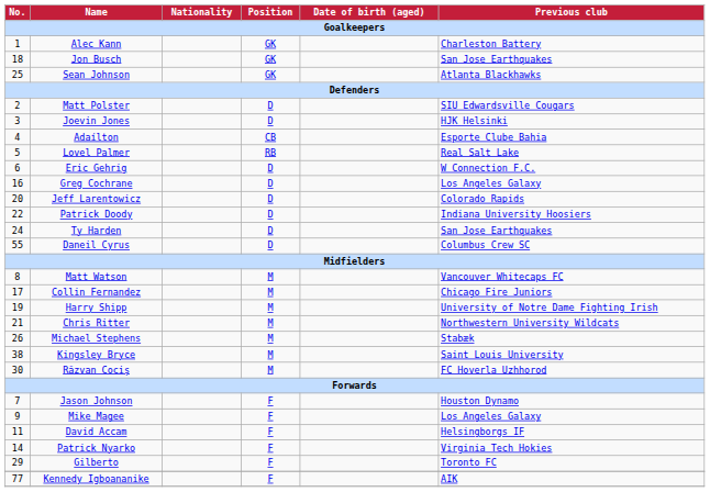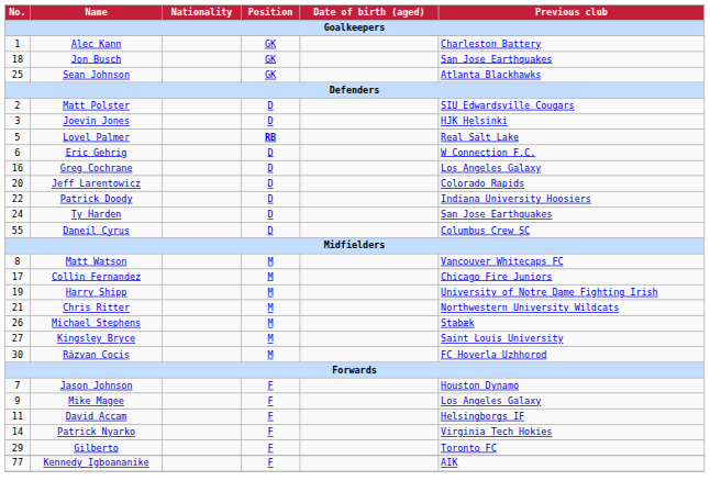 <table class="wikitable" style="text-align:center; font-size:90%; width:70%;">
 <tr>
 <th style="background:#C41E3A; color:white; text-align:center;">No.</th>
 <th style="background:#C41E3A; color:white; text-align:center;">Name</th>
 <th style="background:#C41E3A; color:white; text-align:center;">Nationality</th>
 <th style="background:#C41E3A; color:white; text-align:center;">Position</th>
 <th style="background:#C41E3A; color:white; text-align:center;">Date of birth (aged)</th>
 <th style="background:#C41E3A; color:white; text-align:center;">Previous club</th>
 </tr>
 <tr>
 <th colspan="6" style="background:#c2ddff; color:black; text-align:center;">Goalkeepers</th>
 </tr>
 <tr>
 <td>1</td>
 <td><a href='#'>Alec Kann</a></td>
 <td></td>
 <td><a href='#'>GK</a></td>
 <td></td>
 <td align="left"> <a href='#'>Charleston Battery</a></td>
 </tr>
 <tr>
 <td>18</td>
 <td><a href='#'>Jon Busch</a></td>
 <td></td>
 <td><a href='#'>GK</a></td>
 <td></td>
 <td align="left"> <a href='#'>San Jose Earthquakes</a></td>
 </tr>
 <tr>
 <td>25</td>
 <td><a href='#'>Sean Johnson</a></td>
 <td></td>
 <td><a href='#'>GK</a></td>
 <td></td>
 <td align="left"> <a href='#'>Atlanta Blackhawks</a></td>
 </tr>
 <tr>
 <th colspan="6" style="background:#c2ddff; color:black; text-align:center;">Defenders</th>
 </tr>
 <tr>
 <td>2</td>
 <td><a href='#'>Matt Polster</a></td>
 <td></td>
 <td><a href='#'>D</a></td>
 <td></td>
 <td align="left"> <a href='#'>SIU Edwardsville Cougars</a></td>
 </tr>
 <tr>
 <td>3</td>
 <td><a href='#'>Joevin Jones</a></td>
 <td></td>
 <td><a href='#'>D</a></td>
 <td></td>
 <td align="left"> <a href='#'>HJK Helsinki</a></td>
 </tr>
 <tr>
-<td>4</td>
-<td><a href='#'>Adaílton</a></td>
-<td></td>
-<td><a href='#'>CB</a></td>
-<td></td>
-<td align="left"> <a href='#'>Esporte Clube Bahia</a></td>
-</tr>
-<tr>
 <td>5</td>
 <td><a href='#'>Lovel Palmer</a></td>
 <td></td>
-<td><a href='#'>RB</a></td>
+<td><strong><a href='#'>RB</a></strong></td>
 <td></td>
 <td align="left"> <a href='#'>Real Salt Lake</a></td>
 </tr>
 <tr>
 <td>6</td>
 <td><a href='#'>Eric Gehrig</a></td>
 <td></td>
 <td><a href='#'>D</a></td>
 <td></td>
 <td align="left"> <a href='#'>W Connection F.C.</a></td>
 </tr>
 <tr>
 <td>16</td>
 <td><a href='#'>Greg Cochrane</a></td>
 <td></td>
 <td><a href='#'>D</a></td>
 <td></td>
 <td align="left"> <a href='#'>Los Angeles Galaxy</a></td>
 </tr>
 <tr>
 <td>20</td>
 <td><a href='#'>Jeff Larentowicz</a></td>
 <td></td>
 <td><a href='#'>D</a></td>
 <td></td>
 <td align="left"> <a href='#'>Colorado Rapids</a></td>
 </tr>
 <tr>
 <td>22</td>
 <td><a href='#'>Patrick Doody</a></td>
 <td></td>
 <td><a href='#'>D</a></td>
 <td></td>
 <td align="left"> <a href='#'>Indiana University Hoosiers</a></td>
 </tr>
 <tr>
 <td>24</td>
 <td><a href='#'>Ty Harden</a></td>
 <td></td>
 <td><a href='#'>D</a></td>
 <td></td>
 <td align="left"> <a href='#'>San Jose Earthquakes</a></td>
 </tr>
 <tr>
 <td>55</td>
 <td><a href='#'>Daneil Cyrus</a></td>
 <td></td>
 <td><a href='#'>D</a></td>
 <td></td>
 <td align="left"> <a href='#'>Columbus Crew SC</a></td>
 </tr>
 <tr>
 <th colspan="6" style="background:#c2ddff; color:black; text-align:center;">Midfielders</th>
 </tr>
 <tr>
 <td>8</td>
 <td><a href='#'>Matt Watson</a></td>
 <td></td>
 <td><a href='#'>M</a></td>
 <td></td>
 <td align="left"> <a href='#'>Vancouver Whitecaps FC</a></td>
 </tr>
 <tr>
 <td>17</td>
 <td><a href='#'>Collin Fernandez</a></td>
 <td></td>
 <td><a href='#'>M</a></td>
 <td></td>
 <td align="left"> <a href='#'>Chicago Fire Juniors</a></td>
 </tr>
 <tr>
 <td>19</td>
 <td><a href='#'>Harry Shipp</a></td>
 <td></td>
 <td><a href='#'>M</a></td>
 <td></td>
 <td align="left"> <a href='#'>University of Notre Dame Fighting Irish</a></td>
 </tr>
 <tr>
 <td>21</td>
 <td><a href='#'>Chris Ritter</a></td>
 <td></td>
 <td><a href='#'>M</a></td>
 <td></td>
 <td align="left"> <a href='#'>Northwestern University Wildcats</a></td>
 </tr>
 <tr>
 <td>26</td>
 <td><a href='#'>Michael Stephens</a></td>
 <td></td>
 <td><a href='#'>M</a></td>
 <td></td>
 <td align="left"> <a href='#'>Stabæk</a></td>
 </tr>
 <tr>
-<td>38</td>
+<td>27</td>
 <td><a href='#'>Kingsley Bryce</a></td>
 <td></td>
 <td><a href='#'>M</a></td>
 <td></td>
 <td align="left"> <a href='#'>Saint Louis University</a></td>
 </tr>
 <tr>
 <td>30</td>
 <td><a href='#'>Răzvan Cociș</a></td>
 <td></td>
 <td><a href='#'>M</a></td>
 <td></td>
 <td align="left"> <a href='#'>FC Hoverla Uzhhorod</a></td>
 </tr>
 <tr>
 <th colspan="6" style="background:#c2ddff; color:black; text-align:center;">Forwards</th>
 </tr>
 <tr>
 <td>7</td>
 <td><a href='#'>Jason Johnson</a></td>
 <td></td>
 <td><a href='#'>F</a></td>
 <td></td>
 <td align="left"> <a href='#'>Houston Dynamo</a></td>
 </tr>
 <tr>
 <td>9</td>
 <td><a href='#'>Mike Magee</a></td>
 <td></td>
 <td><a href='#'>F</a></td>
 <td></td>
 <td align="left"> <a href='#'>Los Angeles Galaxy</a></td>
 </tr>
 <tr>
 <td>11</td>
 <td><a href='#'>David Accam</a></td>
 <td></td>
 <td><a href='#'>F</a></td>
 <td></td>
 <td align="left"> <a href='#'>Helsingborgs IF</a></td>
 </tr>
 <tr>
 <td>14</td>
 <td><a href='#'>Patrick Nyarko</a></td>
 <td></td>
 <td><a href='#'>F</a></td>
 <td></td>
 <td align="left"> <a href='#'>Virginia Tech Hokies</a></td>
 </tr>
 <tr>
 <td>29</td>
 <td><a href='#'>Gilberto</a></td>
 <td></td>
 <td><a href='#'>F</a></td>
 <td></td>
 <td align="left"> <a href='#'>Toronto FC</a></td>
 </tr>
 <tr>
 </tr>
 <tr>
 <td>77</td>
 <td><a href='#'>Kennedy Igboananike</a></td>
 <td></td>
 <td><a href='#'>F</a></td>
 <td></td>
 <td align="left"> <a href='#'>AIK</a></td>
 </tr>
 <tr>
 </tr>
 </table>
